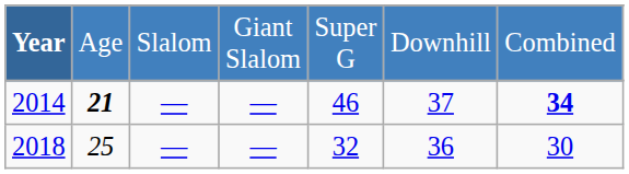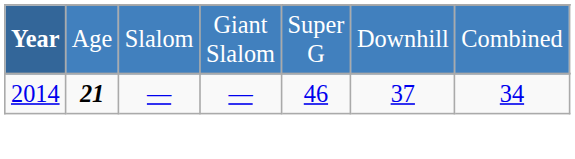 <table class="wikitable" style="font-size:95%; text-align:center; border:grey solid 1px; border-collapse:collapse;" width="40%">
 <tr style="background-color:#369; color:white;">
 <td rowspan="2" colspan="1" width="4%"><strong>Year</strong></td>
 </tr>
 <tr style="background-color:#4180be; color:white;">
 <td width="3%">Age</td>
 <td width="5%">Slalom</td>
 <td width="5%">Giant<br>Slalom</td>
 <td width="5%">Super G</td>
 <td width="5%">Downhill</td>
 <td width="5%">Combined</td>
 </tr>
 <tr style="background-color:#8CB2D8; color:white;">
 </tr>
 <tr>
 <td><a href='#'>2014</a></td>
 <td><strong><em>21</em></strong></td>
 <td><a href='#'>—</a></td>
 <td><a href='#'>—</a></td>
 <td><a href='#'>46</a></td>
 <td><a href='#'>37</a></td>
-<td><strong><a href='#'>34</a></strong></td>
-</tr>
-<tr>
-<td><a href='#'>2018</a></td>
-<td><em>25</em></td>
-<td><a href='#'>—</a></td>
-<td><a href='#'>—</a></td>
-<td><a href='#'>32</a></td>
-<td><a href='#'>36</a></td>
-<td><a href='#'>30</a></td>
+<td><a href='#'>34</a></td>
 </tr>
 </table>
